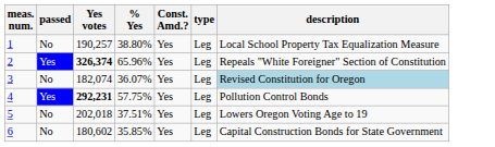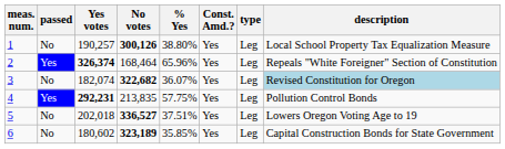 <table class="wikitable sortable">
 <tr>
 <th>meas.<br>num.</th>
 <th>passed</th>
 <th>Yes<br>votes</th>
+<th>No<br>votes</th>
 <th>%<br>Yes</th>
 <th>Const.<br>Amd.?</th>
 <th>type</th>
 <th>description</th>
 </tr>
 <tr>
 <td><a href='#'>1</a></td>
 <td>No</td>
 <td>190,257</td>
+<td><strong>300,126</strong></td>
 <td>38.80%</td>
 <td>Yes</td>
 <td>Leg</td>
 <td>Local School Property Tax Equalization Measure</td>
 </tr>
 <tr>
 <td><a href='#'>2</a></td>
 <td style="background:blue;color:white">Yes</td>
 <td><strong>326,374</strong></td>
+<td>168,464</td>
 <td>65.96%</td>
 <td>Yes</td>
 <td>Leg</td>
 <td>Repeals "White Foreigner" Section of Constitution</td>
 </tr>
 <tr>
 <td><a href='#'>3</a></td>
 <td>No</td>
 <td>182,074</td>
+<td><strong>322,682</strong></td>
 <td>36.07%</td>
 <td>Yes</td>
 <td>Leg</td>
 <td style="background: lightblue;">Revised Constitution for Oregon</td>
 </tr>
 <tr>
 <td><a href='#'>4</a></td>
 <td style="background:blue;color:white">Yes</td>
 <td><strong>292,231</strong></td>
+<td>213,835</td>
 <td>57.75%</td>
 <td>Yes</td>
 <td>Leg</td>
 <td>Pollution Control Bonds</td>
 </tr>
 <tr>
 <td><a href='#'>5</a></td>
 <td>No</td>
 <td>202,018</td>
+<td><strong>336,527</strong></td>
 <td>37.51%</td>
 <td>Yes</td>
 <td>Leg</td>
 <td>Lowers Oregon Voting Age to 19</td>
 </tr>
 <tr>
 <td><a href='#'>6</a></td>
 <td>No</td>
 <td>180,602</td>
+<td><strong>323,189</strong></td>
 <td>35.85%</td>
 <td>Yes</td>
 <td>Leg</td>
 <td>Capital Construction Bonds for State Government</td>
 </tr>
 </table>
